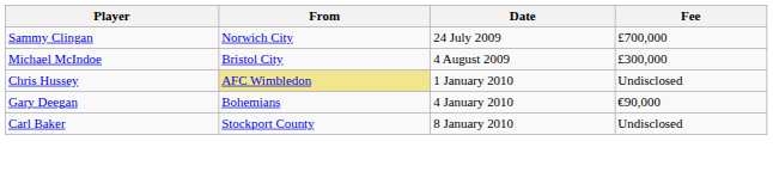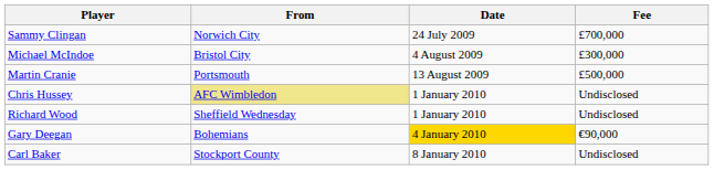 <table class="wikitable sortable" style="text-align:center; font-size:95%;width:70%; text-align:left">
 <tr>
 <th><strong>Player</strong></th>
 <th><strong>From</strong></th>
 <th><strong>Date</strong></th>
 <th><strong>Fee</strong></th>
 </tr>
 <tr --->
 <td> <a href='#'>Sammy Clingan</a></td>
 <td><a href='#'>Norwich City</a></td>
 <td>24 July 2009</td>
 <td>£700,000</td>
 </tr>
 <tr --->
 <td> <a href='#'>Michael McIndoe</a></td>
 <td><a href='#'>Bristol City</a></td>
 <td>4 August 2009</td>
 <td>£300,000</td>
 </tr>
 <tr --->
+<td> <a href='#'>Martin Cranie</a></td>
+<td><a href='#'>Portsmouth</a></td>
+<td>13 August 2009</td>
+<td>£500,000</td>
+</tr>
+<tr --->
 <td> <a href='#'>Chris Hussey</a></td>
 <td style="background: khaki;"><a href='#'>AFC Wimbledon</a></td>
 <td>1 January 2010</td>
 <td>Undisclosed</td>
 </tr>
 <tr --->
+<td> <a href='#'>Richard Wood</a></td>
+<td><a href='#'>Sheffield Wednesday</a></td>
+<td>1 January 2010</td>
+<td>Undisclosed</td>
+</tr>
+<tr --->
 <td> <a href='#'>Gary Deegan</a></td>
 <td><a href='#'>Bohemians</a></td>
-<td>4 January 2010</td>
+<td style="background: gold;">4 January 2010</td>
 <td>€90,000</td>
 </tr>
 <tr --->
 <td> <a href='#'>Carl Baker</a></td>
 <td><a href='#'>Stockport County</a></td>
 <td>8 January 2010</td>
 <td>Undisclosed</td>
 </tr>
 </table>
